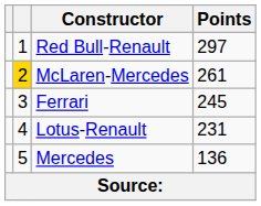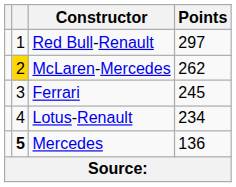 <table class="wikitable" style="font-size: 85%;">
 <tr>
 <th></th>
 <th></th>
 <th>Constructor</th>
 <th>Points</th>
 </tr>
 <tr>
 <td align="left"></td>
 <td align="center">1</td>
 <td> <a href='#'>Red Bull</a>-<a href='#'>Renault</a></td>
 <td align="left">297</td>
 </tr>
 <tr>
 <td align="left"></td>
 <td align="center" style="background: gold;">2</td>
 <td> <a href='#'>McLaren</a>-<a href='#'>Mercedes</a></td>
-<td align="left">261</td>
+<td align="left">262</td>
 </tr>
 <tr>
 <td align="left"></td>
 <td align="center">3</td>
 <td> <a href='#'>Ferrari</a></td>
 <td align="left">245</td>
 </tr>
 <tr>
 <td align="left"></td>
 <td align="center">4</td>
 <td> <a href='#'>Lotus</a>-<a href='#'>Renault</a></td>
-<td align="left">231</td>
+<td align="left">234</td>
 </tr>
 <tr>
 <td align="left"></td>
-<td align="center">5</td>
+<td align="center"><strong>5</strong></td>
 <td> <a href='#'>Mercedes</a></td>
 <td align="left">136</td>
 </tr>
 <tr>
 <th colspan=4>Source:</th>
 </tr>
 </table>
